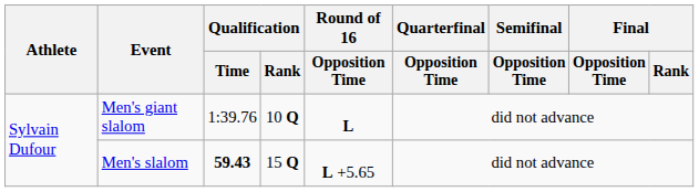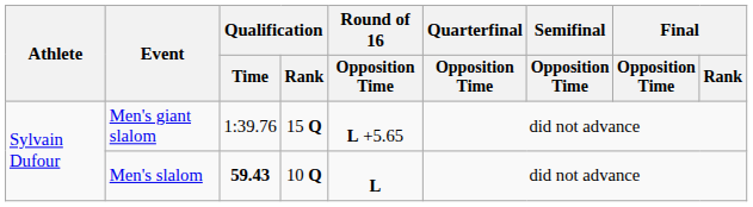 <table class="wikitable" style="font-size:90%">
 <tr>
 <th rowspan="2">Athlete</th>
 <th rowspan="2">Event</th>
 <th colspan="2">Qualification</th>
 <th>Round of 16</th>
 <th>Quarterfinal</th>
 <th>Semifinal</th>
 <th colspan=2>Final</th>
 </tr>
 <tr style="font-size:95%">
 <th>Time</th>
 <th>Rank</th>
 <th>Opposition<br>Time</th>
 <th>Opposition<br>Time</th>
 <th>Opposition<br>Time</th>
 <th>Opposition<br>Time</th>
 <th>Rank</th>
 </tr>
 <tr align=center>
 <td align=left rowspan=2><a href='#'>Sylvain Dufour</a></td>
 <td align=left><a href='#'>Men's giant slalom</a></td>
 <td>1:39.76</td>
-<td>10 <strong>Q</strong></td>
-<td><br><strong>L</strong> </td>
+<td>15 <strong>Q</strong></td>
+<td><br><strong>L</strong> +5.65</td>
 <td colspan=4>did not advance</td>
 </tr>
 <tr align=center>
 <td align=left><a href='#'>Men's slalom</a></td>
 <td><strong>59.43</strong></td>
-<td>15 <strong>Q</strong></td>
-<td><br><strong>L</strong> +5.65</td>
+<td>10 <strong>Q</strong></td>
+<td><br><strong>L</strong> </td>
 <td colspan=4>did not advance</td>
 </tr>
 </table>
